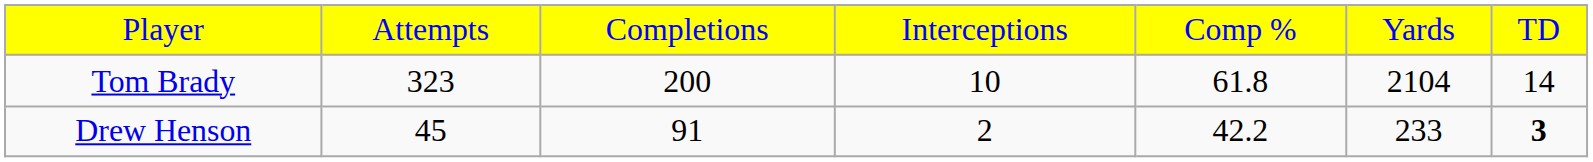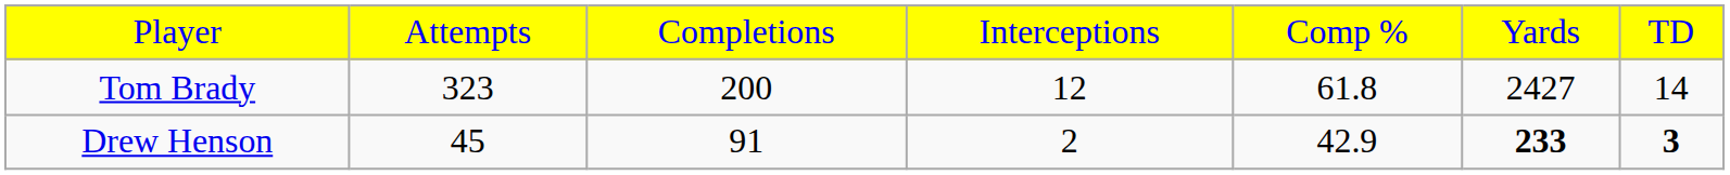 <table class="wikitable" width="90%">
 <tr align="center"  style="background:yellow;color:blue;">
 <td>Player</td>
 <td>Attempts</td>
 <td>Completions</td>
 <td>Interceptions</td>
 <td>Comp %</td>
 <td>Yards</td>
 <td>TD</td>
 </tr>
 <tr align="center" bgcolor="">
 <td><a href='#'>Tom Brady</a></td>
 <td>323</td>
 <td>200</td>
-<td>10</td>
+<td>12</td>
 <td>61.8</td>
-<td>2104</td>
+<td>2427</td>
 <td>14</td>
 </tr>
 <tr align="center" bgcolor="">
 <td><a href='#'>Drew Henson</a></td>
 <td>45</td>
 <td>91</td>
 <td>2</td>
-<td>42.2</td>
-<td>233</td>
+<td>42.9</td>
+<td><strong>233</strong></td>
 <td><strong>3</strong></td>
 </tr>
 </table>
